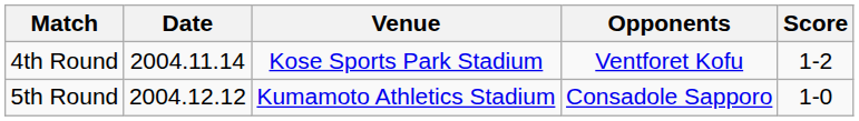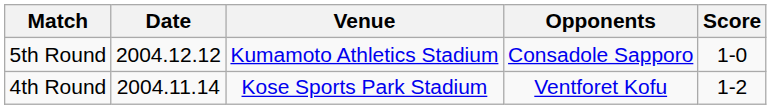 <table class="wikitable" style="text-align:center;">
 <tr>
 <th>Match</th>
 <th>Date</th>
 <th>Venue</th>
 <th>Opponents</th>
 <th>Score</th>
 </tr>
 <tr>
+<td>5th Round</td>
+<td>2004.12.12</td>
+<td><a href='#'>Kumamoto Athletics Stadium</a></td>
+<td><a href='#'>Consadole Sapporo</a></td>
+<td>1-0</td>
+</tr>
+<tr>
 <td>4th Round</td>
 <td>2004.11.14</td>
 <td><a href='#'>Kose Sports Park Stadium</a></td>
 <td><a href='#'>Ventforet Kofu</a></td>
 <td>1-2</td>
 </tr>
-<tr>
-<td>5th Round</td>
-<td>2004.12.12</td>
-<td><a href='#'>Kumamoto Athletics Stadium</a></td>
-<td><a href='#'>Consadole Sapporo</a></td>
-<td>1-0</td>
-</tr>
 </table>
